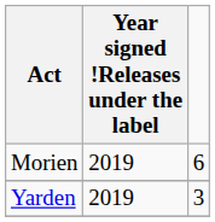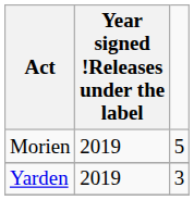 <table class="wikitable">
 <tr>
 <th>Act</th>
 <th>Year<br> signed<br>!Releases<br> under the<br> label</th>
 </tr>
 <tr>
 <td>Morien</td>
 <td>2019</td>
-<td>6</td>
+<td>5</td>
 </tr>
 <tr>
 </tr>
 <tr>
 <td><a href='#'>Yarden</a></td>
 <td>2019</td>
 <td>3</td>
 </tr>
 <tr>
 </tr>
 </table>
